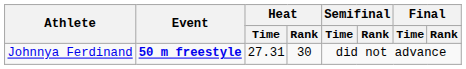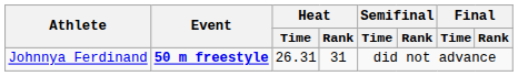 <table class=wikitable style="font-size:90%">
 <tr>
 <th rowspan=2>Athlete</th>
 <th rowspan=2>Event</th>
 <th colspan="2">Heat</th>
 <th colspan="2">Semifinal</th>
 <th colspan="2">Final</th>
 </tr>
 <tr style="font-size:95%">
 <th>Time</th>
 <th>Rank</th>
 <th>Time</th>
 <th>Rank</th>
 <th>Time</th>
 <th>Rank</th>
 </tr>
 <tr align=center>
 <td align=left><a href='#'>Johnnya Ferdinand</a></td>
 <td align=left><strong><a href='#'>50 m freestyle</a></strong></td>
-<td>27.31</td>
-<td>30</td>
+<td>26.31</td>
+<td>31</td>
 <td colspan=4>did not advance</td>
 </tr>
 </table>
